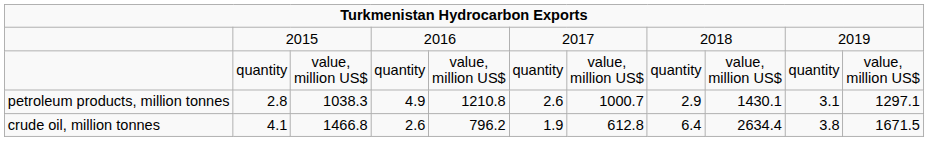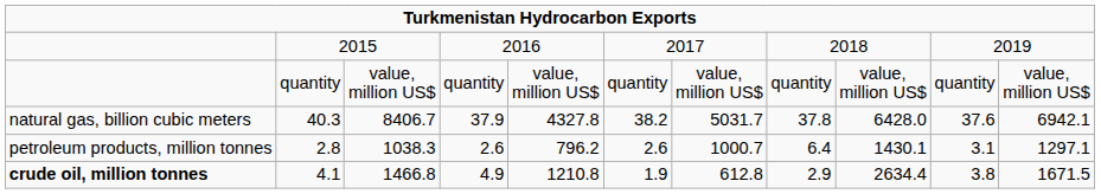 <table class="wikitable">
 <tr>
 <td colspan="11" align="center"><strong>Turkmenistan Hydrocarbon Exports</strong></td>
 </tr>
 <tr>
 <td></td>
 <td colspan="2" align="center">2015</td>
 <td colspan="2" align="center">2016</td>
 <td colspan="2" align="center">2017</td>
 <td colspan="2" align="center">2018</td>
 <td colspan="2" align="center">2019</td>
 </tr>
 <tr>
 <td></td>
 <td align="center">quantity</td>
 <td align="center">value,<br>million US$</td>
 <td align="center">quantity</td>
 <td align="center">value,<br>million US$</td>
 <td align="center">quantity</td>
 <td align="center">value,<br>million US$</td>
 <td align="center">quantity</td>
 <td align="center">value,<br>million US$</td>
 <td align="center">quantity</td>
 <td align="center">value,<br>million US$</td>
 </tr>
 <tr>
+<td>natural gas, billion cubic meters</td>
+<td align="right">40.3</td>
+<td align="right">8406.7</td>
+<td align="right">37.9</td>
+<td align="right">4327.8</td>
+<td align="right">38.2</td>
+<td align="right">5031.7</td>
+<td align="right">37.8</td>
+<td align="right">6428.0</td>
+<td align="right">37.6</td>
+<td align="right">6942.1</td>
+</tr>
+<tr>
 <td>petroleum products, million tonnes</td>
 <td align="right">2.8</td>
 <td align="right">1038.3</td>
-<td align="right">4.9</td>
-<td align="right">1210.8</td>
+<td align="right">2.6</td>
+<td align="right">796.2</td>
 <td align="right">2.6</td>
 <td align="right">1000.7</td>
-<td align="right">2.9</td>
+<td align="right">6.4</td>
 <td align="right">1430.1</td>
 <td align="right">3.1</td>
 <td align="right">1297.1</td>
 </tr>
 <tr>
-<td>crude oil, million tonnes</td>
+<td><strong>crude oil, million tonnes</strong></td>
 <td align="right">4.1</td>
 <td align="right">1466.8</td>
-<td align="right">2.6</td>
-<td align="right">796.2</td>
+<td align="right">4.9</td>
+<td align="right">1210.8</td>
 <td align="right">1.9</td>
 <td align="right">612.8</td>
-<td align="right">6.4</td>
+<td align="right">2.9</td>
 <td align="right">2634.4</td>
 <td align="right">3.8</td>
 <td align="right">1671.5</td>
 </tr>
 </table>
